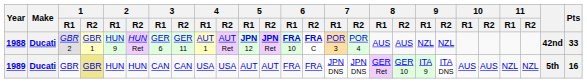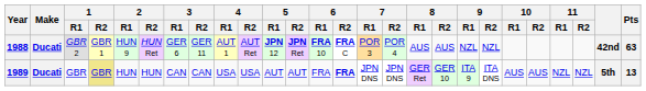 <table class="wikitable" style="text-align:center; font-size:90%">
 <tr>
 <th valign="middle" rowspan=2>Year</th>
 <th valign="middle" rowspan=2>Make</th>
 <th colspan=2>1</th>
 <th colspan=2>2</th>
 <th colspan=2>3</th>
 <th colspan=2>4</th>
 <th colspan=2>5</th>
 <th colspan=2>6</th>
 <th colspan=2>7</th>
 <th colspan=2>8</th>
 <th colspan=2>9</th>
 <th colspan=2>10</th>
 <th colspan=2>11</th>
 <th rowspan=2></th>
 <th rowspan=2>Pts</th>
 </tr>
 <tr>
 <th>R1</th>
 <th>R2</th>
 <th>R1</th>
 <th>R2</th>
 <th>R1</th>
 <th>R2</th>
 <th>R1</th>
 <th>R2</th>
 <th>R1</th>
 <th>R2</th>
 <th>R1</th>
 <th>R2</th>
 <th>R1</th>
 <th>R2</th>
 <th>R1</th>
 <th>R2</th>
 <th>R1</th>
 <th>R2</th>
 <th>R1</th>
 <th>R2</th>
 <th>R1</th>
 <th>R2</th>
 </tr>
 <tr>
 <th><a href='#'>1988</a></th>
 <th><a href='#'>Ducati</a></th>
 <td style="background:#DFDFDF;"><em><a href='#'>GBR</a></em><br><small>2</small></td>
 <td style="background:#FFFFBF;"><a href='#'>GBR</a><br><small>1</small></td>
 <td style="background:#DFFFDF;"><a href='#'>HUN</a><br><small>9</small></td>
 <td style="background:#EFCFFF;"><em><a href='#'>HUN</a></em><br><small>Ret</small></td>
 <td style="background:#DFFFDF;"><a href='#'>GER</a><br><small>6</small></td>
 <td style="background:#DFFFDF;"><a href='#'>GER</a><br><small>11</small></td>
 <td style="background:#FFFFBF;"><a href='#'>AUT</a><br><small>1</small></td>
 <td style="background:#EFCFFF;"><a href='#'>AUT</a><br><small>Ret</small></td>
 <td style="background:#DFFFDF;"><strong><a href='#'>JPN</a></strong><br><small>12</small></td>
 <td style="background:#EFCFFF;"><strong><a href='#'>JPN</a></strong><br><small>Ret</small></td>
 <td style="background:#DFFFDF;"><strong><a href='#'>FRA</a></strong><br><small>10</small></td>
 <td style="background:#FFFFFF;"><strong><a href='#'>FRA</a></strong><br><small>C</small></td>
 <td style="background:#FFDF9F;"><a href='#'>POR</a><br><small>3</small></td>
 <td style="background:#DFFFDF;"><a href='#'>POR</a><br><small>4</small></td>
 <td><a href='#'>AUS</a></td>
 <td><a href='#'>AUS</a></td>
 <td><a href='#'>NZL</a></td>
 <td><a href='#'>NZL</a></td>
 <td></td>
 <td></td>
 <td></td>
 <td></td>
 <th>42nd</th>
-<th>33</th>
+<th>63</th>
 </tr>
 <tr>
 <th><a href='#'>1989</a></th>
 <th><a href='#'>Ducati</a></th>
 <td><a href='#'>GBR</a></td>
 <td style="background: khaki;"><a href='#'>GBR</a></td>
 <td><a href='#'>HUN</a></td>
 <td><a href='#'>HUN</a></td>
 <td><a href='#'>CAN</a></td>
 <td><a href='#'>CAN</a></td>
 <td><a href='#'>USA</a></td>
 <td><a href='#'>USA</a></td>
 <td><a href='#'>AUT</a></td>
 <td><a href='#'>AUT</a></td>
 <td><a href='#'>FRA</a></td>
-<td><a href='#'>FRA</a></td>
+<td><strong><a href='#'>FRA</a></strong></td>
 <td style="background:#FFFFFF;"><a href='#'>JPN</a><br><small>DNS</small></td>
 <td style="background:#FFFFFF;"><a href='#'>JPN</a><br><small>DNS</small></td>
 <td style="background:#EFCFFF;"><a href='#'>GER</a><br><small>Ret</small></td>
 <td style="background:#DFFFDF;"><a href='#'>GER</a><br><small>10</small></td>
 <td style="background:#DFFFDF;"><a href='#'>ITA</a><br><small>9</small></td>
 <td style="background:#FFFFFF;"><a href='#'>ITA</a><br><small>DNS</small></td>
 <td><a href='#'>AUS</a></td>
 <td><a href='#'>AUS</a></td>
 <td><a href='#'>NZL</a></td>
 <td><a href='#'>NZL</a></td>
 <th>5th</th>
-<th>16</th>
+<th>13</th>
 </tr>
 </table>
